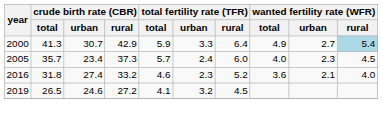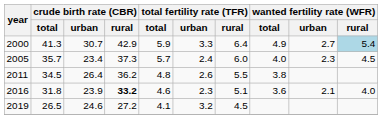 <table class="wikitable sortable static-row-numbers static-row-header-text">
 <tr>
 <th rowspan=2>year</th>
 <th colspan=3>crude birth rate (CBR)</th>
 <th colspan=3>total fertility rate (TFR)</th>
 <th colspan=3>wanted fertility rate (WFR)</th>
 </tr>
 <tr>
 <th>total</th>
 <th>urban</th>
 <th>rural</th>
 <th>total</th>
 <th>urban</th>
 <th>rural</th>
 <th>total</th>
 <th>urban</th>
 <th>rural</th>
 </tr>
 <tr>
 <td>2000</td>
 <td style="text-align:right;">41.3</td>
 <td style="text-align:right;">30.7</td>
 <td style="text-align:right;">42.9</td>
 <td style="text-align:right;">5.9</td>
 <td style="text-align:right;">3.3</td>
 <td style="text-align:right;">6.4</td>
 <td style="text-align:right;">4.9</td>
 <td style="text-align:right;">2.7</td>
 <td style="background: lightblue; text-align:right;">5.4</td>
 </tr>
 <tr>
 <td>2005</td>
 <td style="text-align:right;">35.7</td>
 <td style="text-align:right;">23.4</td>
 <td style="text-align:right;">37.3</td>
 <td style="text-align:right;">5.7</td>
 <td style="text-align:right;">2.4</td>
 <td style="text-align:right;">6.0</td>
 <td style="text-align:right;">4.0</td>
 <td style="text-align:right;">2.3</td>
 <td style="text-align:right;">4.5</td>
 </tr>
 <tr>
+<td>2011</td>
+<td style="text-align:right;">34.5</td>
+<td style="text-align:right;">26.4</td>
+<td style="text-align:right;">36.2</td>
+<td style="text-align:right;">4.8</td>
+<td style="text-align:right;">2.6</td>
+<td style="text-align:right;">5.5</td>
+<td style="text-align:right;">3.8</td>
+<td style="text-align:right;"></td>
+<td style="text-align:right;"></td>
+</tr>
+<tr>
 <td>2016</td>
 <td style="text-align:right;">31.8</td>
-<td style="text-align:right;">27.4</td>
-<td style="text-align:right;">33.2</td>
+<td style="text-align:right;">23.9</td>
+<td style="text-align:right;"><strong>33.2</strong></td>
 <td style="text-align:right;">4.6</td>
 <td style="text-align:right;">2.3</td>
-<td style="text-align:right;">5.2</td>
+<td style="text-align:right;">5.1</td>
 <td style="text-align:right;">3.6</td>
 <td style="text-align:right;">2.1</td>
 <td style="text-align:right;">4.0</td>
 </tr>
 <tr>
 <td>2019</td>
 <td style="text-align:right;">26.5</td>
 <td style="text-align:right;">24.6</td>
 <td style="text-align:right;">27.2</td>
 <td style="text-align:right;">4.1</td>
 <td style="text-align:right;">3.2</td>
 <td style="text-align:right;">4.5</td>
 <td style="text-align:right;"></td>
 <td style="text-align:right;"></td>
 <td style="text-align:right;"></td>
 </tr>
 <tr>
 </tr>
 </table>
